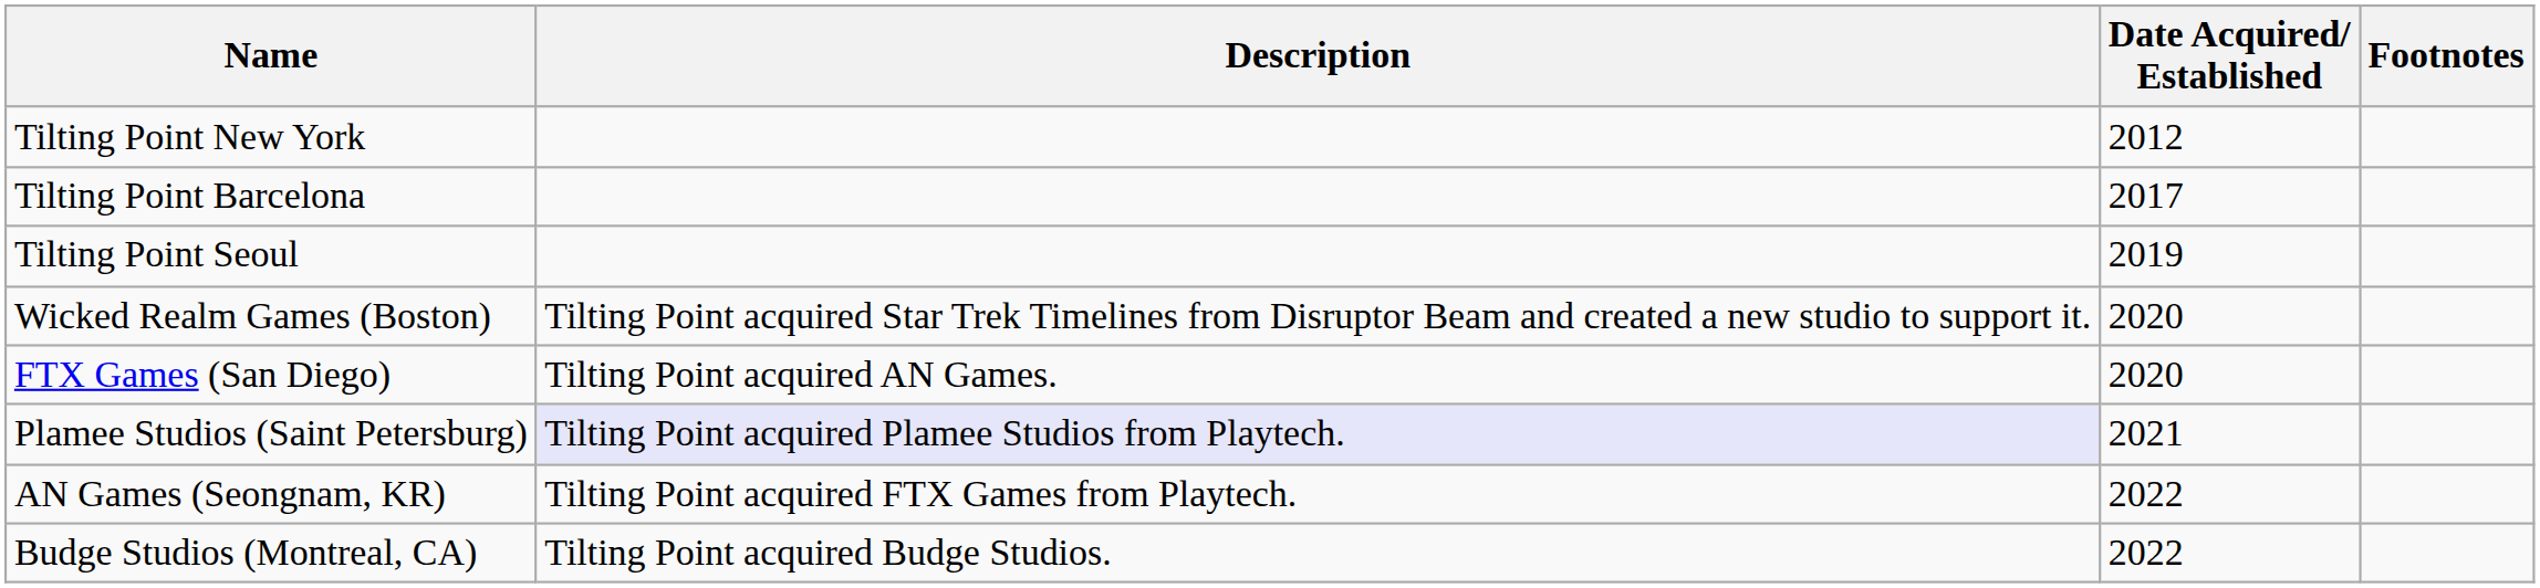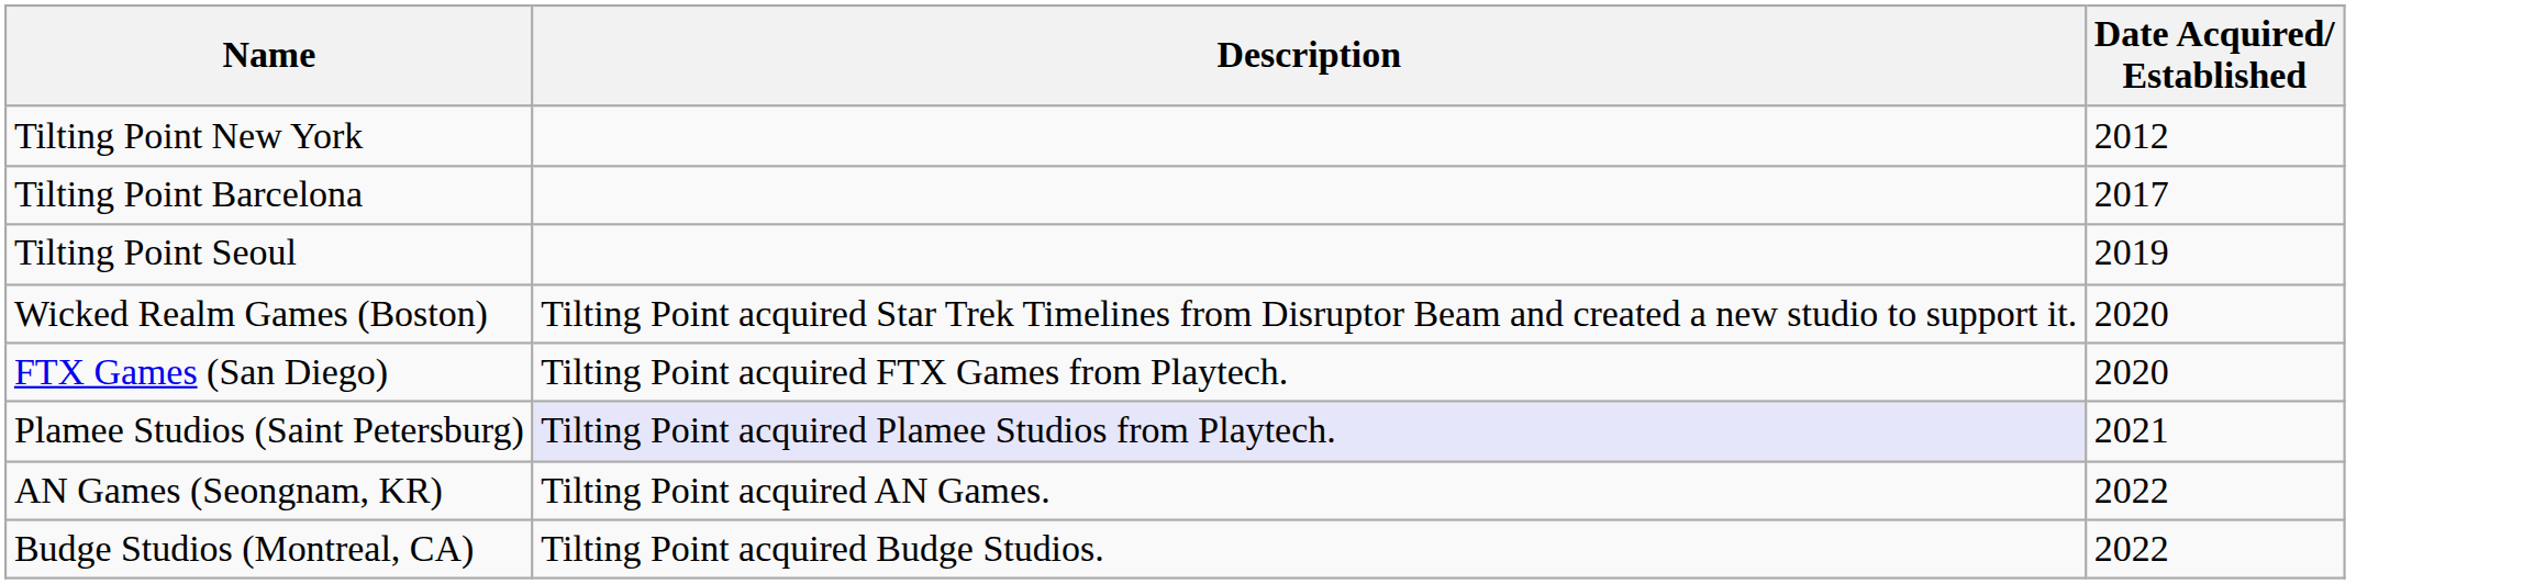 <table class="wikitable">
 <tr>
 <th>Name</th>
 <th>Description</th>
 <th>Date Acquired/<br>Established</th>
-<th>Footnotes</th>
 </tr>
 <tr>
 <td>Tilting Point New York</td>
 <td></td>
 <td>2012</td>
-<td></td>
 </tr>
 <tr>
 <td>Tilting Point Barcelona</td>
 <td></td>
 <td>2017</td>
-<td></td>
 </tr>
 <tr>
 <td>Tilting Point Seoul</td>
 <td></td>
 <td>2019</td>
-<td></td>
 </tr>
 <tr>
 <td>Wicked Realm Games (Boston)</td>
 <td>Tilting Point acquired Star Trek Timelines from Disruptor Beam and created a new studio to support it.</td>
 <td>2020</td>
-<td></td>
 </tr>
 <tr>
 <td><a href='#'>FTX Games</a> (San Diego)</td>
-<td>Tilting Point acquired AN Games.</td>
+<td>Tilting Point acquired FTX Games from Playtech.</td>
 <td>2020</td>
-<td></td>
 </tr>
 <tr>
 <td>Plamee Studios (Saint Petersburg)</td>
 <td style="background: lavender;">Tilting Point acquired Plamee Studios from Playtech.</td>
 <td>2021</td>
-<td></td>
 </tr>
 <tr>
 <td>AN Games (Seongnam, KR)</td>
-<td>Tilting Point acquired FTX Games from Playtech.</td>
+<td>Tilting Point acquired AN Games.</td>
 <td>2022</td>
-<td></td>
 </tr>
 <tr>
 <td>Budge Studios (Montreal, CA)</td>
 <td>Tilting Point acquired Budge Studios.</td>
 <td>2022</td>
-<td></td>
 </tr>
 </table>
